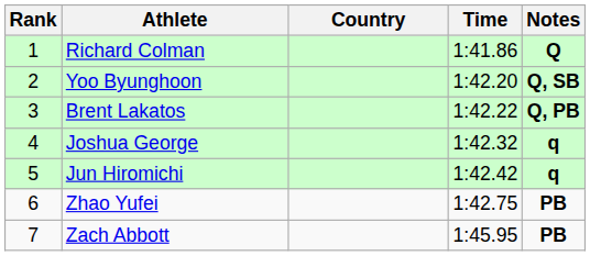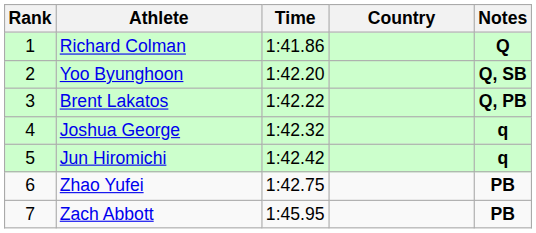 <table class="wikitable sortable" style="text-align:center">
 <tr>
 <th>Rank</th>
 <th style="width:180px">Athlete</th>
+<th>Time</th>
 <th style="width:125px">Country</th>
-<th>Time</th>
 <th>Notes</th>
 </tr>
 <tr style="background:#cfc;">
 <td>1</td>
 <td style="text-align:left;"><a href='#'>Richard Colman</a></td>
+<td>1:41.86</td>
 <td style="text-align:left;"></td>
-<td>1:41.86</td>
 <td><strong>Q</strong></td>
 </tr>
 <tr style="background:#cfc;">
 <td>2</td>
 <td style="text-align:left;"><a href='#'>Yoo Byunghoon</a></td>
+<td>1:42.20</td>
 <td style="text-align:left;"></td>
-<td>1:42.20</td>
 <td><strong>Q, SB</strong></td>
 </tr>
 <tr style="background:#cfc;">
 <td>3</td>
 <td style="text-align:left;"><a href='#'>Brent Lakatos</a></td>
+<td>1:42.22</td>
 <td style="text-align:left;"></td>
-<td>1:42.22</td>
 <td><strong>Q, PB</strong></td>
 </tr>
 <tr style="background:#cfc;">
 <td>4</td>
 <td style="text-align:left;"><a href='#'>Joshua George</a></td>
+<td>1:42.32</td>
 <td style="text-align:left;"></td>
-<td>1:42.32</td>
 <td><strong>q</strong></td>
 </tr>
 <tr style="background:#cfc;">
 <td>5</td>
 <td style="text-align:left;"><a href='#'>Jun Hiromichi</a></td>
+<td>1:42.42</td>
 <td style="text-align:left;"></td>
-<td>1:42.42</td>
 <td><strong>q</strong></td>
 </tr>
 <tr>
 <td>6</td>
 <td style="text-align:left;"><a href='#'>Zhao Yufei</a></td>
+<td>1:42.75</td>
 <td style="text-align:left;"></td>
-<td>1:42.75</td>
 <td><strong>PB</strong></td>
 </tr>
 <tr>
 <td>7</td>
 <td style="text-align:left;"><a href='#'>Zach Abbott</a></td>
+<td>1:45.95</td>
 <td style="text-align:left;"></td>
-<td>1:45.95</td>
 <td><strong>PB</strong></td>
 </tr>
 </table>
